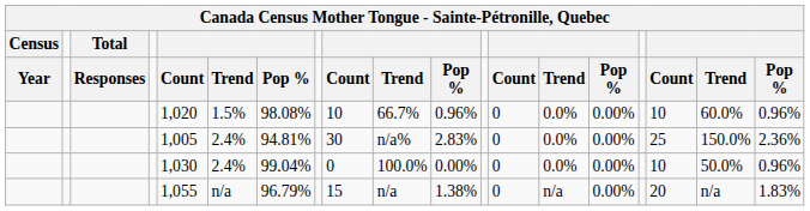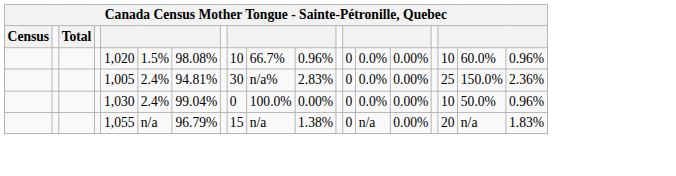 <table class="wikitable">
 <tr>
 <th colspan="19">Canada Census Mother Tongue - Sainte-Pétronille, Quebec</th>
 </tr>
 <tr>
 <th>Census</th>
 <td></td>
 <th>Total</th>
 <td colspan="1"></td>
 <th colspan="3"></th>
 <td colspan="1"></td>
 <th colspan="3"></th>
 <td colspan="1"></td>
 <th colspan="3"></th>
 <td colspan="1"></td>
 <th colspan="3"></th>
-</tr>
-<tr>
-<th>Year</th>
-<td></td>
-<th>Responses</th>
-<td></td>
-<th>Count</th>
-<th>Trend</th>
-<th>Pop %</th>
-<td></td>
-<th>Count</th>
-<th>Trend</th>
-<th>Pop %</th>
-<td></td>
-<th>Count</th>
-<th>Trend</th>
-<th>Pop %</th>
-<td></td>
-<th>Count</th>
-<th>Trend</th>
-<th>Pop %</th>
 </tr>
 <tr>
 <td></td>
 <td></td>
 <td></td>
 <td></td>
 <td>1,020</td>
 <td> 1.5%</td>
 <td>98.08%</td>
 <td></td>
 <td>10</td>
 <td> 66.7%</td>
 <td>0.96%</td>
 <td></td>
 <td>0</td>
 <td> 0.0%</td>
 <td>0.00%</td>
 <td></td>
 <td>10</td>
 <td> 60.0%</td>
 <td>0.96%</td>
 </tr>
 <tr>
 <td></td>
 <td></td>
 <td></td>
 <td></td>
 <td>1,005</td>
 <td> 2.4%</td>
 <td>94.81%</td>
 <td></td>
 <td>30</td>
 <td> n/a%</td>
 <td>2.83%</td>
 <td></td>
 <td>0</td>
 <td> 0.0%</td>
 <td>0.00%</td>
 <td></td>
 <td>25</td>
 <td> 150.0%</td>
 <td>2.36%</td>
 </tr>
 <tr>
 <td></td>
 <td></td>
 <td></td>
 <td></td>
 <td>1,030</td>
 <td> 2.4%</td>
 <td>99.04%</td>
 <td></td>
 <td>0</td>
 <td> 100.0%</td>
 <td>0.00%</td>
 <td></td>
 <td>0</td>
 <td> 0.0%</td>
 <td>0.00%</td>
 <td></td>
 <td>10</td>
 <td> 50.0%</td>
 <td>0.96%</td>
 </tr>
 <tr>
 <td></td>
 <td></td>
 <td></td>
 <td></td>
 <td>1,055</td>
 <td>n/a</td>
 <td>96.79%</td>
 <td></td>
 <td>15</td>
 <td>n/a</td>
 <td>1.38%</td>
 <td></td>
 <td>0</td>
 <td>n/a</td>
 <td>0.00%</td>
 <td></td>
 <td>20</td>
 <td>n/a</td>
 <td>1.83%</td>
 </tr>
 </table>
